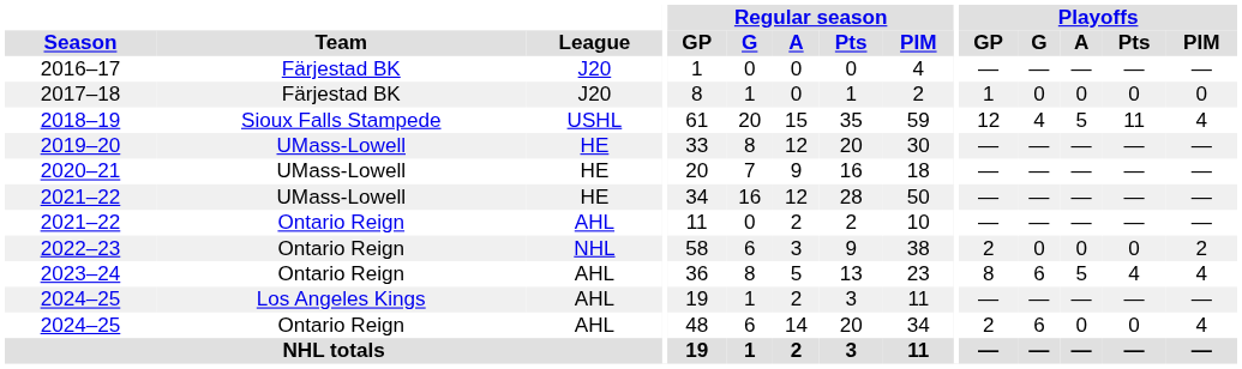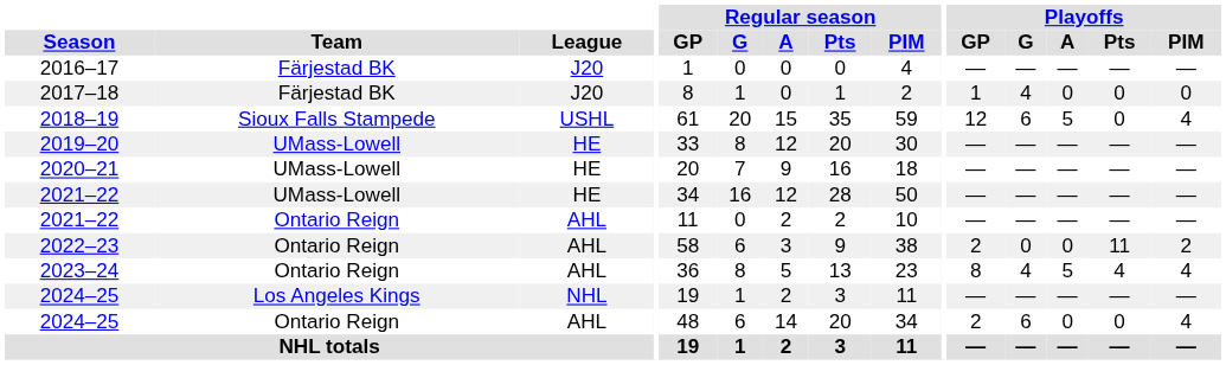 <table border="0" cellpadding="1" cellspacing="0" style="text-align:center; width:60em">
 <tr bgcolor="#e0e0e0">
 <th colspan="3" bgcolor="#ffffff"></th>
 <th rowspan="102" bgcolor="#ffffff"></th>
 <th colspan="5"><a href='#'>Regular season</a></th>
 <th rowspan="102" bgcolor="#ffffff"></th>
 <th colspan="5"><a href='#'>Playoffs</a></th>
 </tr>
 <tr bgcolor="#e0e0e0">
 <th><a href='#'>Season</a></th>
 <th>Team</th>
 <th>League</th>
 <th>GP</th>
 <th><a href='#'>G</a></th>
 <th><a href='#'>A</a></th>
 <th><a href='#'>Pts</a></th>
 <th><a href='#'>PIM</a></th>
 <th>GP</th>
 <th>G</th>
 <th>A</th>
 <th>Pts</th>
 <th>PIM</th>
 </tr>
 <tr>
 <td>2016–17</td>
 <td><a href='#'>Färjestad BK</a></td>
 <td><a href='#'>J20</a></td>
 <td>1</td>
 <td>0</td>
 <td>0</td>
 <td>0</td>
 <td>4</td>
 <td>—</td>
 <td>—</td>
 <td>—</td>
 <td>—</td>
 <td>—</td>
 </tr>
 <tr bgcolor="#f0f0f0">
 <td>2017–18</td>
 <td>Färjestad BK</td>
 <td>J20</td>
 <td>8</td>
 <td>1</td>
 <td>0</td>
 <td>1</td>
 <td>2</td>
 <td>1</td>
-<td>0</td>
+<td>4</td>
 <td>0</td>
 <td>0</td>
 <td>0</td>
 </tr>
 <tr>
 <td><a href='#'>2018–19</a></td>
 <td><a href='#'>Sioux Falls Stampede</a></td>
 <td><a href='#'>USHL</a></td>
 <td>61</td>
 <td>20</td>
 <td>15</td>
 <td>35</td>
 <td>59</td>
 <td>12</td>
-<td>4</td>
+<td>6</td>
 <td>5</td>
-<td>11</td>
+<td>0</td>
 <td>4</td>
 </tr>
 <tr bgcolor="#f0f0f0">
 <td><a href='#'>2019–20</a></td>
 <td><a href='#'>UMass-Lowell</a></td>
 <td><a href='#'>HE</a></td>
 <td>33</td>
 <td>8</td>
 <td>12</td>
 <td>20</td>
 <td>30</td>
 <td>—</td>
 <td>—</td>
 <td>—</td>
 <td>—</td>
 <td>—</td>
 </tr>
 <tr>
 <td><a href='#'>2020–21</a></td>
 <td>UMass-Lowell</td>
 <td>HE</td>
 <td>20</td>
 <td>7</td>
 <td>9</td>
 <td>16</td>
 <td>18</td>
 <td>—</td>
 <td>—</td>
 <td>—</td>
 <td>—</td>
 <td>—</td>
 </tr>
 <tr bgcolor="#f0f0f0">
 <td><a href='#'>2021–22</a></td>
 <td>UMass-Lowell</td>
 <td>HE</td>
 <td>34</td>
 <td>16</td>
 <td>12</td>
 <td>28</td>
 <td>50</td>
 <td>—</td>
 <td>—</td>
 <td>—</td>
 <td>—</td>
 <td>—</td>
 </tr>
 <tr>
 <td><a href='#'>2021–22</a></td>
 <td><a href='#'>Ontario Reign</a></td>
 <td><a href='#'>AHL</a></td>
 <td>11</td>
 <td>0</td>
 <td>2</td>
 <td>2</td>
 <td>10</td>
 <td>—</td>
 <td>—</td>
 <td>—</td>
 <td>—</td>
 <td>—</td>
 </tr>
 <tr bgcolor="#f0f0f0">
 <td><a href='#'>2022–23</a></td>
 <td>Ontario Reign</td>
-<td><a href='#'>NHL</a></td>
+<td>AHL</td>
 <td>58</td>
 <td>6</td>
 <td>3</td>
 <td>9</td>
 <td>38</td>
 <td>2</td>
 <td>0</td>
 <td>0</td>
-<td>0</td>
+<td>11</td>
 <td>2</td>
 </tr>
 <tr>
 <td><a href='#'>2023–24</a></td>
 <td>Ontario Reign</td>
 <td>AHL</td>
 <td>36</td>
 <td>8</td>
 <td>5</td>
 <td>13</td>
 <td>23</td>
 <td>8</td>
-<td>6</td>
+<td>4</td>
 <td>5</td>
 <td>4</td>
 <td>4</td>
 </tr>
 <tr bgcolor="#f0f0f0">
 <td><a href='#'>2024–25</a></td>
 <td><a href='#'>Los Angeles Kings</a></td>
-<td>AHL</td>
+<td><a href='#'>NHL</a></td>
 <td>19</td>
 <td>1</td>
 <td>2</td>
 <td>3</td>
 <td>11</td>
 <td>—</td>
 <td>—</td>
 <td>—</td>
 <td>—</td>
 <td>—</td>
 </tr>
 <tr>
 <td><a href='#'>2024–25</a></td>
 <td>Ontario Reign</td>
 <td>AHL</td>
 <td>48</td>
 <td>6</td>
 <td>14</td>
 <td>20</td>
 <td>34</td>
 <td>2</td>
 <td>6</td>
 <td>0</td>
 <td>0</td>
 <td>4</td>
 </tr>
 <tr bgcolor="#e0e0e0">
 <th colspan="3">NHL totals</th>
 <th>19</th>
 <th>1</th>
 <th>2</th>
 <th>3</th>
 <th>11</th>
 <th>—</th>
 <th>—</th>
 <th>—</th>
 <th>—</th>
 <th>—</th>
 </tr>
 </table>
